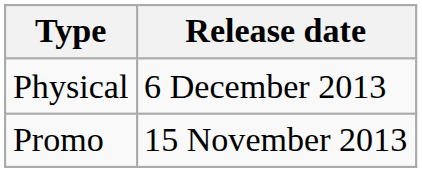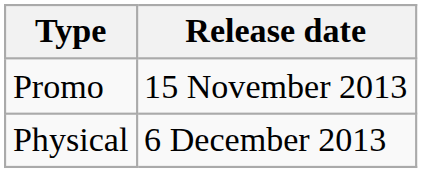 <table class="wikitable">
 <tr>
 <th>Type</th>
 <th>Release date</th>
 </tr>
 <tr>
+<td>Promo</td>
+<td>15 November 2013</td>
+</tr>
+<tr>
 <td>Physical</td>
 <td>6 December 2013</td>
 </tr>
-<tr>
-<td>Promo</td>
-<td>15 November 2013</td>
-</tr>
 </table>
